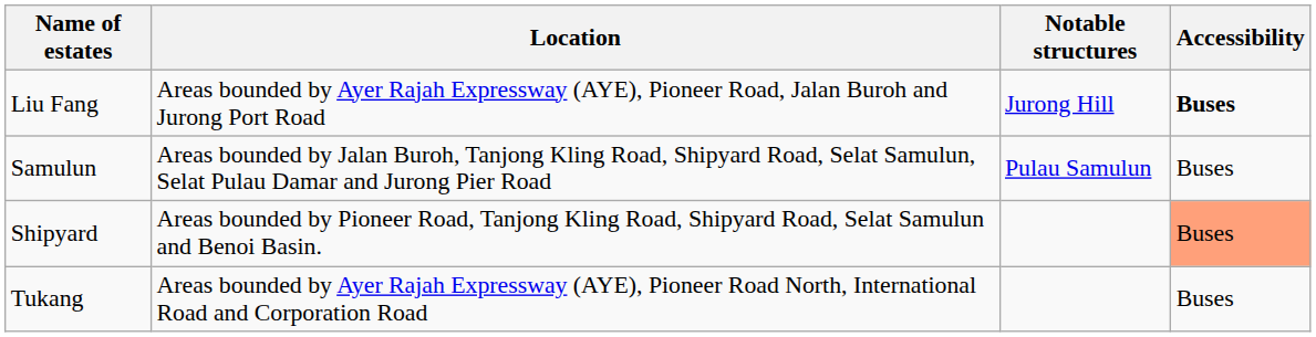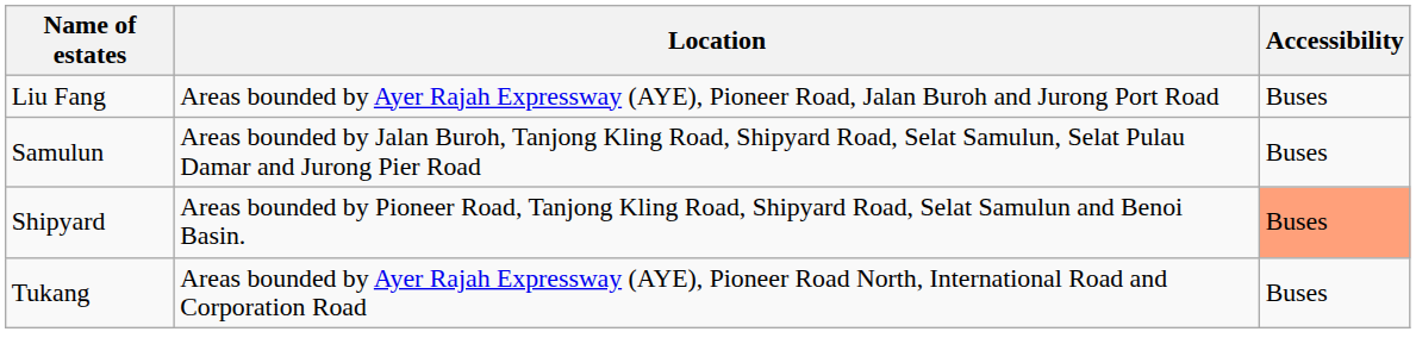 <table class="wikitable">
 <tr>
 <th>Name of estates</th>
 <th>Location</th>
-<th>Notable structures</th>
 <th>Accessibility</th>
 </tr>
 <tr>
 <td>Liu Fang</td>
 <td>Areas bounded by <a href='#'>Ayer Rajah Expressway</a> (AYE), Pioneer Road, Jalan Buroh and Jurong Port Road</td>
-<td><a href='#'>Jurong Hill</a></td>
-<td><strong>Buses</strong></td>
+<td>Buses</td>
 </tr>
 <tr>
 <td>Samulun</td>
 <td>Areas bounded by Jalan Buroh, Tanjong Kling Road, Shipyard Road, Selat Samulun, Selat Pulau Damar and Jurong Pier Road</td>
-<td><a href='#'>Pulau Samulun</a></td>
 <td>Buses</td>
 </tr>
 <tr>
 <td>Shipyard</td>
 <td>Areas bounded by Pioneer Road, Tanjong Kling Road, Shipyard Road, Selat Samulun and Benoi Basin.</td>
-<td></td>
 <td style="background: lightsalmon;">Buses</td>
 </tr>
 <tr>
 <td>Tukang</td>
 <td>Areas bounded by <a href='#'>Ayer Rajah Expressway</a> (AYE), Pioneer Road North, International Road and Corporation Road</td>
-<td></td>
 <td>Buses</td>
 </tr>
 </table>
